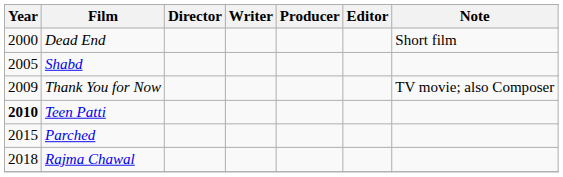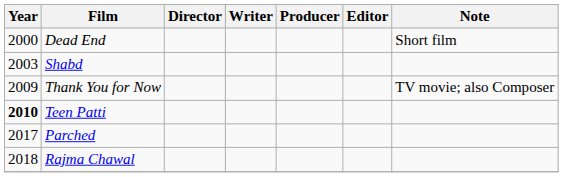 <table class="wikitable">
 <tr>
 <th>Year</th>
 <th>Film</th>
 <th>Director</th>
 <th>Writer</th>
 <th>Producer</th>
 <th>Editor</th>
 <th>Note</th>
 </tr>
 <tr>
 <td>2000</td>
 <td><em>Dead End</em></td>
 <td></td>
 <td></td>
 <td></td>
 <td></td>
 <td>Short film</td>
 </tr>
 <tr>
-<td>2005</td>
+<td>2003</td>
 <td><em><a href='#'>Shabd</a></em></td>
 <td></td>
 <td></td>
 <td></td>
 <td></td>
 <td></td>
 </tr>
 <tr>
 <td>2009</td>
 <td><em>Thank You for Now</em></td>
 <td></td>
 <td></td>
 <td></td>
 <td></td>
 <td>TV movie; also Composer </td>
 </tr>
 <tr>
 <td><strong>2010</strong></td>
 <td><em><a href='#'>Teen Patti</a></em></td>
 <td></td>
 <td></td>
 <td></td>
 <td></td>
 <td></td>
 </tr>
 <tr>
-<td>2015</td>
+<td>2017</td>
 <td><em><a href='#'>Parched</a></em></td>
 <td></td>
 <td></td>
 <td></td>
 <td></td>
 <td></td>
 </tr>
 <tr>
 <td>2018</td>
 <td><em><a href='#'>Rajma Chawal</a></em></td>
 <td></td>
 <td></td>
 <td></td>
 <td></td>
 <td></td>
 </tr>
 <tr>
 </tr>
 </table>
